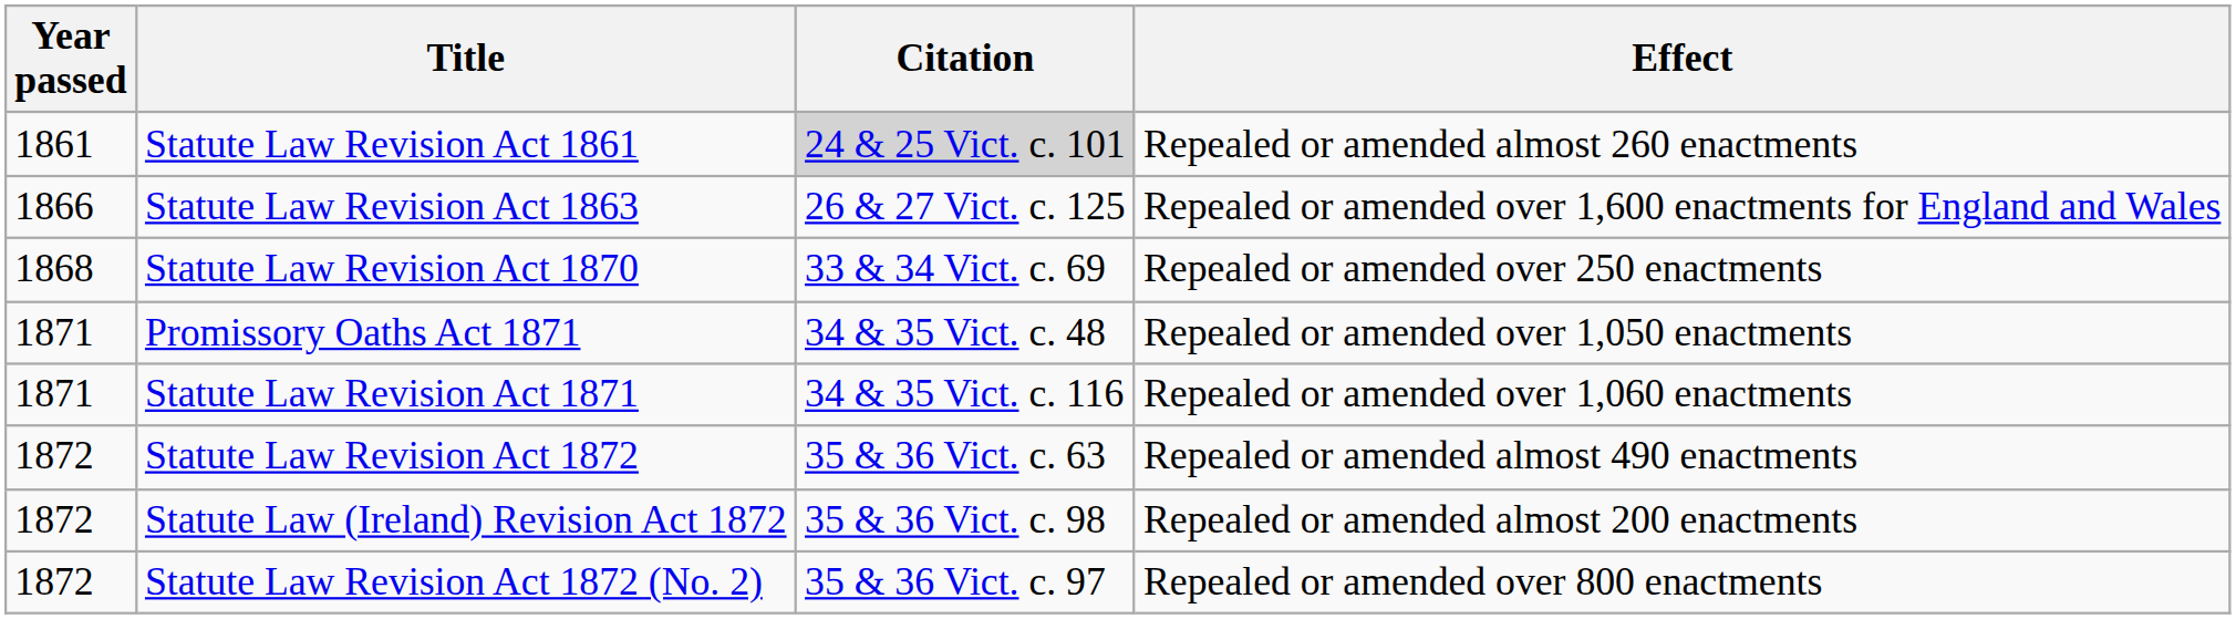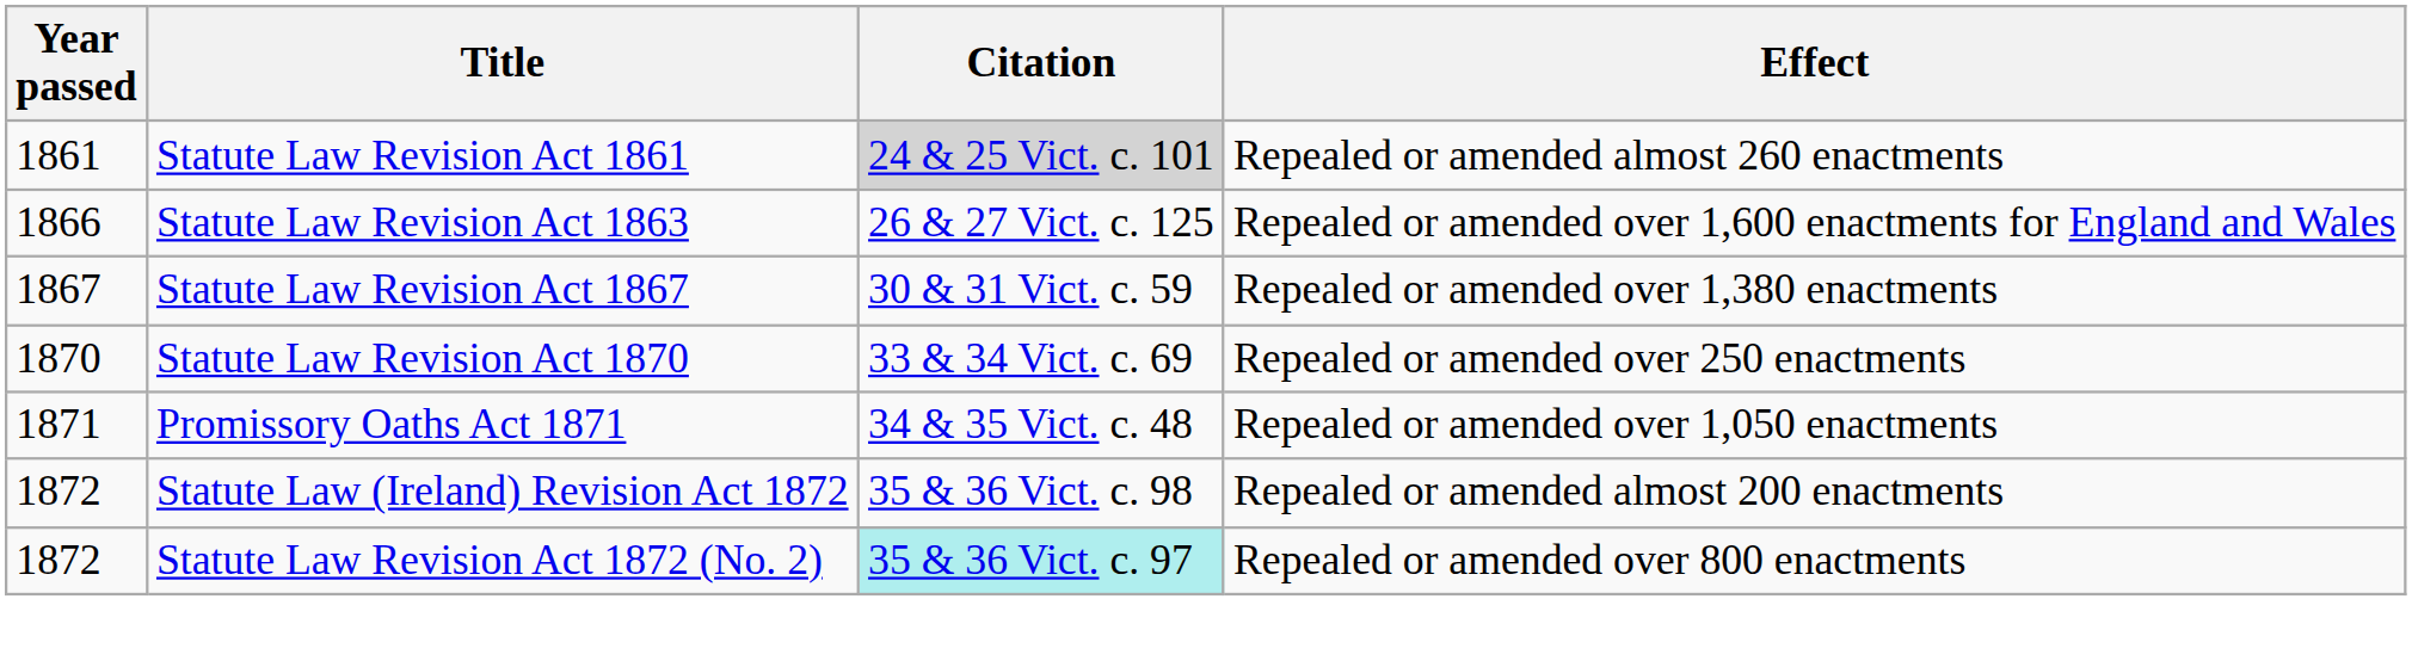 <table class="wikitable">
 <tr>
 <th>Year<br>passed</th>
 <th>Title</th>
 <th>Citation</th>
 <th>Effect</th>
 </tr>
 <tr>
 <td>1861</td>
 <td><a href='#'>Statute Law Revision Act 1861</a></td>
 <td style="background: lightgrey;"><a href='#'>24 & 25 Vict.</a> c. 101</td>
 <td>Repealed or amended almost 260 enactments</td>
 </tr>
 <tr>
 <td>1866</td>
 <td><a href='#'>Statute Law Revision Act 1863</a></td>
 <td><a href='#'>26 & 27 Vict.</a> c. 125</td>
 <td>Repealed or amended over 1,600 enactments for <a href='#'>England and Wales</a></td>
 </tr>
 <tr>
-<td>1868</td>
+<td>1867</td>
+<td><a href='#'>Statute Law Revision Act 1867</a></td>
+<td><a href='#'>30 & 31 Vict.</a> c. 59</td>
+<td>Repealed or amended over 1,380 enactments</td>
+</tr>
+<tr>
+<td>1870</td>
 <td><a href='#'>Statute Law Revision Act 1870</a></td>
 <td><a href='#'>33 & 34 Vict.</a> c. 69</td>
 <td>Repealed or amended over 250 enactments</td>
 </tr>
 <tr>
 <td>1871</td>
 <td><a href='#'>Promissory Oaths Act 1871</a></td>
 <td><a href='#'>34 & 35 Vict.</a> c. 48</td>
 <td>Repealed or amended over 1,050 enactments</td>
 </tr>
 <tr>
-<td>1871</td>
-<td><a href='#'>Statute Law Revision Act 1871</a></td>
-<td><a href='#'>34 & 35 Vict.</a> c. 116</td>
-<td>Repealed or amended over 1,060 enactments</td>
-</tr>
-<tr>
-<td>1872</td>
-<td><a href='#'>Statute Law Revision Act 1872</a></td>
-<td><a href='#'>35 & 36 Vict.</a> c. 63</td>
-<td>Repealed or amended almost 490 enactments</td>
-</tr>
-<tr>
 <td>1872</td>
 <td><a href='#'>Statute Law (Ireland) Revision Act 1872</a></td>
 <td><a href='#'>35 & 36 Vict.</a> c. 98</td>
 <td>Repealed or amended almost 200 enactments</td>
 </tr>
 <tr>
 <td>1872</td>
 <td><a href='#'>Statute Law Revision Act 1872 (No. 2)</a></td>
-<td><a href='#'>35 & 36 Vict.</a> c. 97</td>
+<td style="background: paleturquoise;"><a href='#'>35 & 36 Vict.</a> c. 97</td>
 <td>Repealed or amended over 800 enactments</td>
 </tr>
 </table>
